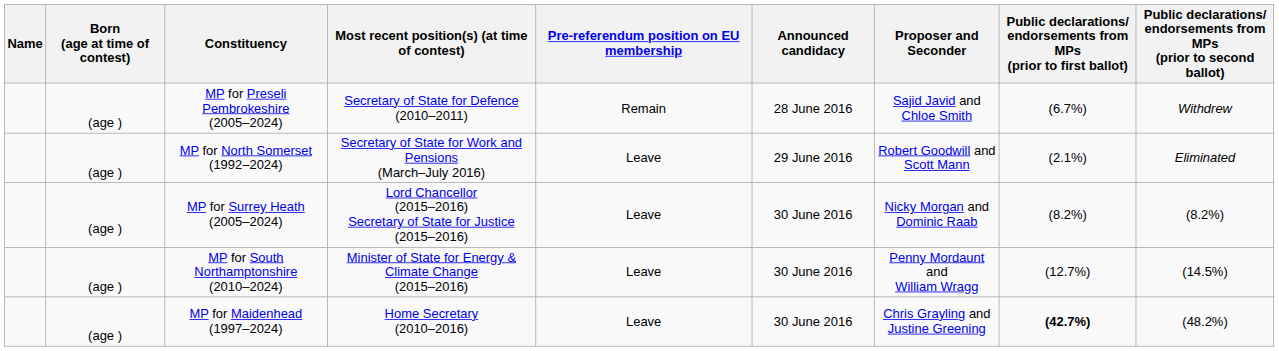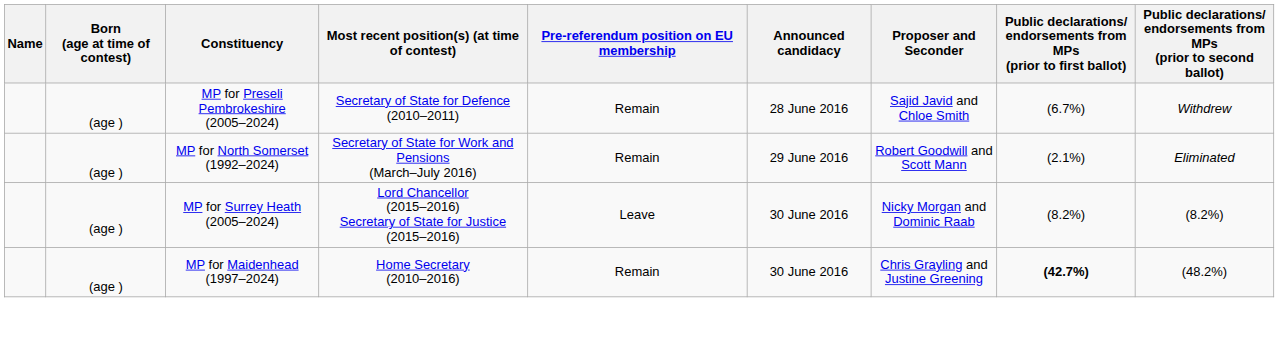 <table class="wikitable sortable" style="text-align:center">
 <tr>
 <th>Name</th>
 <th>Born<br>(age at time of contest)</th>
 <th>Constituency</th>
 <th>Most recent position(s) (at time of contest)</th>
 <th><a href='#'>Pre-referendum position on EU membership</a></th>
 <th>Announced candidacy</th>
 <th>Proposer and Seconder</th>
 <th data-sort-type="number">Public declarations/<br>endorsements from MPs<br>(prior to first ballot)</th>
 <th data-sort-type="number">Public declarations/<br>endorsements from MPs<br>(prior to second ballot)</th>
 </tr>
 <tr>
 <td><br><strong></strong></td>
 <td><br><br> (age )</td>
 <td><a href='#'>MP</a> for <a href='#'>Preseli Pembrokeshire</a><br> (2005–2024)</td>
 <td><a href='#'>Secretary of State for Defence</a><br> (2010–2011)</td>
 <td>Remain</td>
 <td>28 June 2016</td>
 <td><a href='#'>Sajid Javid</a> and<br><a href='#'>Chloe Smith</a></td>
 <td>(6.7%)</td>
 <td><em>Withdrew</em></td>
 </tr>
 <tr>
 <td><br><strong></strong></td>
 <td><br><br> (age )</td>
 <td><a href='#'>MP</a> for <a href='#'>North Somerset</a> <br> (1992–2024)</td>
 <td><a href='#'>Secretary of State for Work and Pensions</a><br> (March–July 2016)</td>
-<td>Leave</td>
+<td>Remain</td>
 <td>29 June 2016</td>
 <td><a href='#'>Robert Goodwill</a> and<br><a href='#'>Scott Mann</a></td>
 <td>(2.1%)</td>
 <td><em>Eliminated</em></td>
 </tr>
 <tr>
 <td><br><strong></strong></td>
 <td><br><br> (age )</td>
 <td><a href='#'>MP</a> for <a href='#'>Surrey Heath</a> <br> (2005–2024)</td>
 <td><a href='#'>Lord Chancellor</a><br> (2015–2016) <br> <a href='#'>Secretary of State for Justice</a><br> (2015–2016)</td>
 <td>Leave</td>
 <td>30 June 2016</td>
 <td><a href='#'>Nicky Morgan</a> and<br><a href='#'>Dominic Raab</a></td>
 <td>(8.2%)</td>
 <td>(8.2%)</td>
 </tr>
 <tr>
 <td><br><strong></strong></td>
 <td><br><br> (age )</td>
-<td><a href='#'>MP</a> for <a href='#'>South Northamptonshire</a><br> (2010–2024)</td>
-<td><a href='#'>Minister of State for Energy & Climate Change</a><br> (2015–2016)</td>
-<td>Leave</td>
-<td>30 June 2016</td>
-<td><a href='#'>Penny Mordaunt</a> and<br><a href='#'>William Wragg</a></td>
-<td>(12.7%)</td>
-<td>(14.5%)</td>
-</tr>
-<tr>
-<td><br><strong></strong></td>
-<td><br><br> (age )</td>
 <td><a href='#'>MP</a> for <a href='#'>Maidenhead</a><br> (1997–2024)</td>
 <td><a href='#'>Home Secretary</a><br> (2010–2016)</td>
-<td>Leave</td>
+<td>Remain</td>
 <td>30 June 2016</td>
 <td><a href='#'>Chris Grayling</a> and<br><a href='#'>Justine Greening</a></td>
 <td><strong>(42.7%)</strong></td>
 <td>(48.2%)</td>
 </tr>
 </table>
